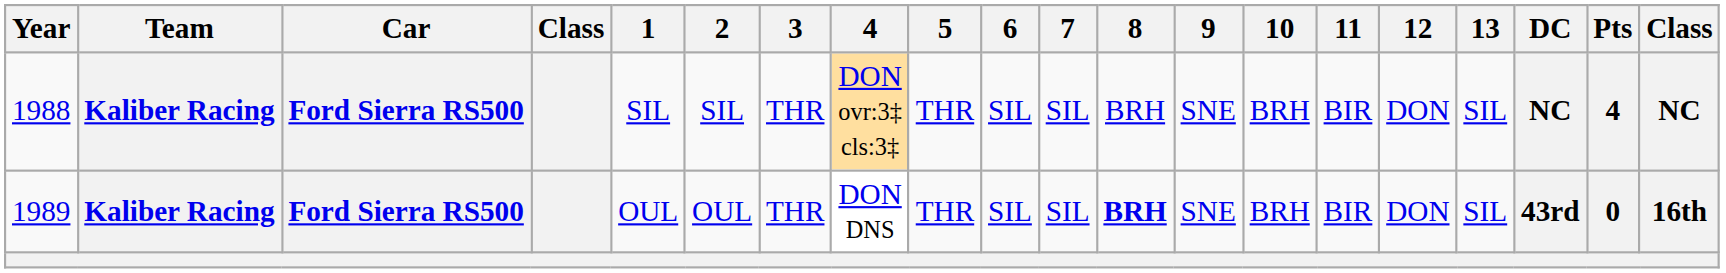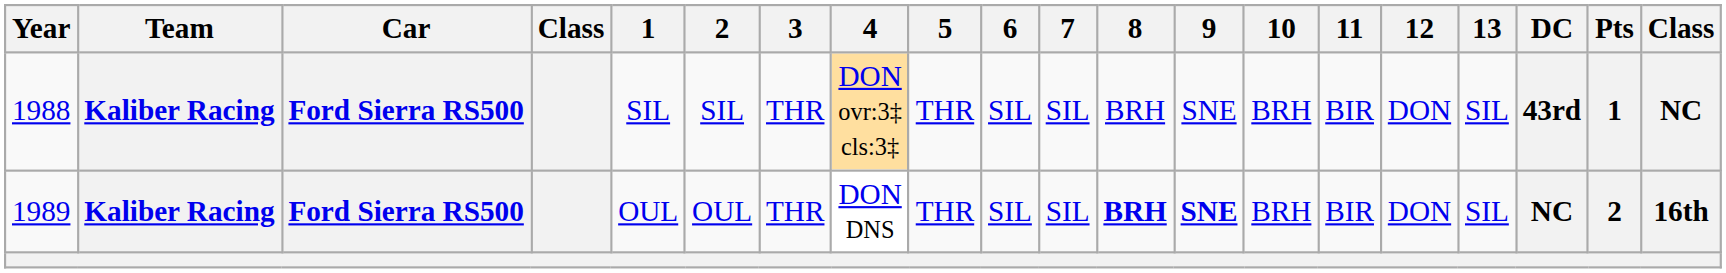 <table class="wikitable" style="text-align:center; font-size:85%">
 <tr>
 <th>Year</th>
 <th>Team</th>
 <th>Car</th>
 <th>Class</th>
 <th>1</th>
 <th>2</th>
 <th>3</th>
 <th>4</th>
 <th>5</th>
 <th>6</th>
 <th>7</th>
 <th>8</th>
 <th>9</th>
 <th>10</th>
 <th>11</th>
 <th>12</th>
 <th>13</th>
 <th>DC</th>
 <th>Pts</th>
 <th>Class</th>
 </tr>
 <tr>
 <td><a href='#'>1988</a></td>
 <th nowrap><a href='#'>Kaliber Racing</a></th>
 <th nowrap><a href='#'>Ford Sierra RS500</a></th>
 <th nowrap><span></span></th>
 <td><a href='#'>SIL</a></td>
 <td><a href='#'>SIL</a></td>
 <td><a href='#'>THR</a></td>
 <td style="background:#FFDF9F;"><a href='#'>DON</a><br><small>ovr:3‡<br>cls:3‡</small></td>
 <td><a href='#'>THR</a></td>
 <td><a href='#'>SIL</a></td>
 <td><a href='#'>SIL</a></td>
 <td><a href='#'>BRH</a></td>
 <td><a href='#'>SNE</a></td>
 <td><a href='#'>BRH</a></td>
 <td><a href='#'>BIR</a></td>
 <td><a href='#'>DON</a></td>
 <td><a href='#'>SIL</a></td>
-<th>NC</th>
-<th>4</th>
+<th>43rd</th>
+<th>1</th>
 <th>NC</th>
 </tr>
 <tr>
 <td><a href='#'>1989</a></td>
 <th nowrap><a href='#'>Kaliber Racing</a></th>
 <th nowrap><a href='#'>Ford Sierra RS500</a></th>
 <th nowrap><span></span></th>
 <td><a href='#'>OUL</a></td>
 <td><a href='#'>OUL</a></td>
 <td><a href='#'>THR</a></td>
 <td style="background:#FFFFFF;"><a href='#'>DON</a><br><small>DNS</small></td>
 <td><a href='#'>THR</a></td>
 <td><a href='#'>SIL</a></td>
 <td><a href='#'>SIL</a></td>
 <td><strong><a href='#'>BRH</a></strong></td>
-<td><a href='#'>SNE</a></td>
+<td><strong><a href='#'>SNE</a></strong></td>
 <td><a href='#'>BRH</a></td>
 <td><a href='#'>BIR</a></td>
 <td><a href='#'>DON</a></td>
 <td><a href='#'>SIL</a></td>
-<th>43rd</th>
-<th>0</th>
+<th>NC</th>
+<th>2</th>
 <th>16th</th>
 </tr>
 <tr>
 <th colspan="20"></th>
 </tr>
 </table>
